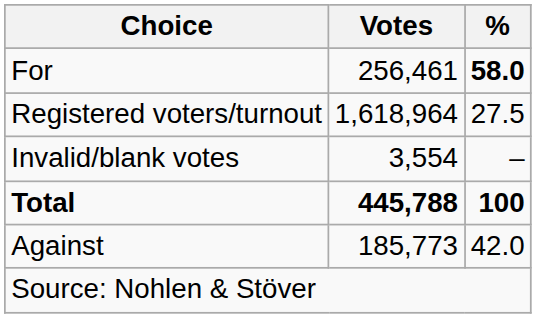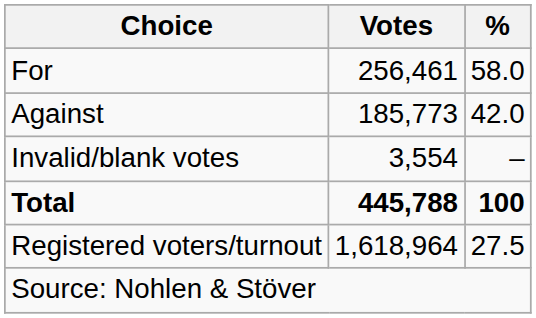 <table class=wikitable style=text-align:right>
 <tr>
 <th>Choice</th>
 <th>Votes</th>
 <th>%</th>
 </tr>
 <tr>
 <td align=left>For</td>
 <td>256,461</td>
-<td><strong>58.0</strong></td>
+<td>58.0</td>
 </tr>
 <tr>
-<td align=left>Registered voters/turnout</td>
-<td>1,618,964</td>
-<td>27.5</td>
+<td align=left>Against</td>
+<td>185,773</td>
+<td>42.0</td>
 </tr>
 <tr>
 <td align=left>Invalid/blank votes</td>
 <td>3,554</td>
 <td>–</td>
 </tr>
 <tr>
 <td align=left><strong>Total</strong></td>
 <td><strong>445,788</strong></td>
 <td><strong>100</strong></td>
 </tr>
 <tr>
-<td align=left>Against</td>
-<td>185,773</td>
-<td>42.0</td>
+<td align=left>Registered voters/turnout</td>
+<td>1,618,964</td>
+<td>27.5</td>
 </tr>
 <tr>
 <td align=left colspan=3>Source: Nohlen & Stöver</td>
 </tr>
 </table>
